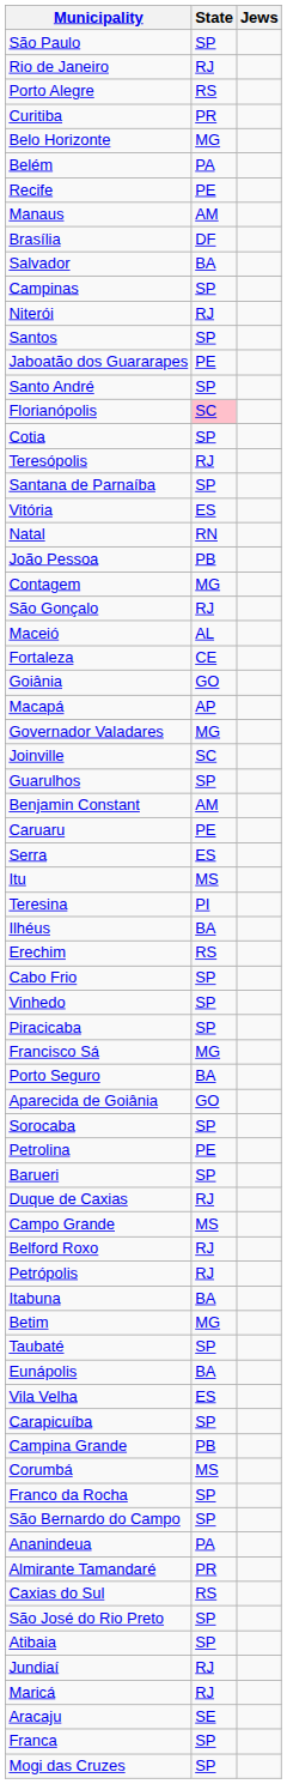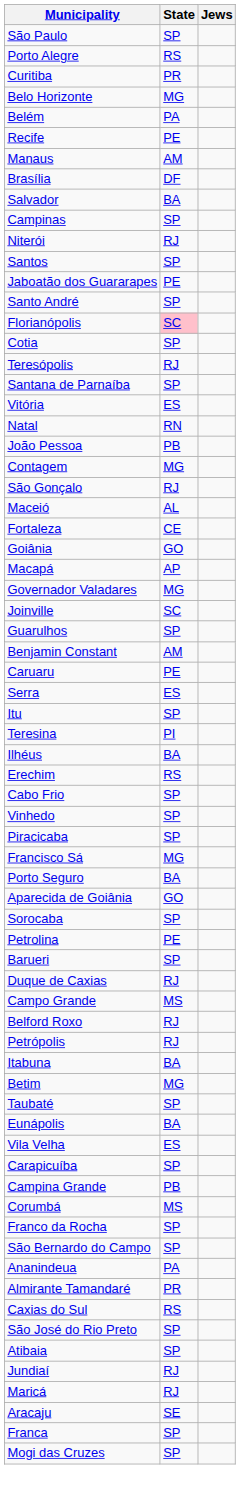 <table class="wikitable sortable">
 <tr>
 <th><a href='#'>Municipality</a></th>
 <th>State</th>
 <th>Jews</th>
 </tr>
 <tr>
 <td><a href='#'>São Paulo</a></td>
 <td><a href='#'>SP</a></td>
-<td></td>
-</tr>
-<tr>
-<td><a href='#'>Rio de Janeiro</a></td>
-<td><a href='#'>RJ</a></td>
 <td></td>
 </tr>
 <tr>
 <td><a href='#'>Porto Alegre</a></td>
 <td><a href='#'>RS</a></td>
 <td></td>
 </tr>
 <tr>
 <td><a href='#'>Curitiba</a></td>
 <td><a href='#'>PR</a></td>
 <td></td>
 </tr>
 <tr>
 <td><a href='#'>Belo Horizonte</a></td>
 <td><a href='#'>MG</a></td>
 <td></td>
 </tr>
 <tr>
 <td><a href='#'>Belém</a></td>
 <td><a href='#'>PA</a></td>
 <td></td>
 </tr>
 <tr>
 <td><a href='#'>Recife</a></td>
 <td><a href='#'>PE</a></td>
 <td></td>
 </tr>
 <tr>
 <td><a href='#'>Manaus</a></td>
 <td><a href='#'>AM</a></td>
 <td></td>
 </tr>
 <tr>
 <td><a href='#'>Brasília</a></td>
 <td><a href='#'>DF</a></td>
 <td></td>
 </tr>
 <tr>
 <td><a href='#'>Salvador</a></td>
 <td><a href='#'>BA</a></td>
 <td></td>
 </tr>
 <tr>
 <td><a href='#'>Campinas</a></td>
 <td><a href='#'>SP</a></td>
 <td></td>
 </tr>
 <tr>
 <td><a href='#'>Niterói</a></td>
 <td><a href='#'>RJ</a></td>
 <td></td>
 </tr>
 <tr>
 <td><a href='#'>Santos</a></td>
 <td><a href='#'>SP</a></td>
 <td></td>
 </tr>
 <tr>
 <td><a href='#'>Jaboatão dos Guararapes</a></td>
 <td><a href='#'>PE</a></td>
 <td></td>
 </tr>
 <tr>
 <td><a href='#'>Santo André</a></td>
 <td><a href='#'>SP</a></td>
 <td></td>
 </tr>
 <tr>
 <td><a href='#'>Florianópolis</a></td>
 <td style="background: pink;"><a href='#'>SC</a></td>
 <td></td>
 </tr>
 <tr>
 <td><a href='#'>Cotia</a></td>
 <td><a href='#'>SP</a></td>
 <td></td>
 </tr>
 <tr>
 <td><a href='#'>Teresópolis</a></td>
 <td><a href='#'>RJ</a></td>
 <td></td>
 </tr>
 <tr>
 <td><a href='#'>Santana de Parnaíba</a></td>
 <td><a href='#'>SP</a></td>
 <td></td>
 </tr>
 <tr>
 <td><a href='#'>Vitória</a></td>
 <td><a href='#'>ES</a></td>
 <td></td>
 </tr>
 <tr>
 <td><a href='#'>Natal</a></td>
 <td><a href='#'>RN</a></td>
 <td></td>
 </tr>
 <tr>
 <td><a href='#'>João Pessoa</a></td>
 <td><a href='#'>PB</a></td>
 <td></td>
 </tr>
 <tr>
 <td><a href='#'>Contagem</a></td>
 <td><a href='#'>MG</a></td>
 <td></td>
 </tr>
 <tr>
 <td><a href='#'>São Gonçalo</a></td>
 <td><a href='#'>RJ</a></td>
 <td></td>
 </tr>
 <tr>
 <td><a href='#'>Maceió</a></td>
 <td><a href='#'>AL</a></td>
 <td></td>
 </tr>
 <tr>
 <td><a href='#'>Fortaleza</a></td>
 <td><a href='#'>CE</a></td>
 <td></td>
 </tr>
 <tr>
 <td><a href='#'>Goiânia</a></td>
 <td><a href='#'>GO</a></td>
 <td></td>
 </tr>
 <tr>
 <td><a href='#'>Macapá</a></td>
 <td><a href='#'>AP</a></td>
 <td></td>
 </tr>
 <tr>
 <td><a href='#'>Governador Valadares</a></td>
 <td><a href='#'>MG</a></td>
 <td></td>
 </tr>
 <tr>
 <td><a href='#'>Joinville</a></td>
 <td><a href='#'>SC</a></td>
 <td></td>
 </tr>
 <tr>
 <td><a href='#'>Guarulhos</a></td>
 <td><a href='#'>SP</a></td>
 <td></td>
 </tr>
 <tr>
 <td><a href='#'>Benjamin Constant</a></td>
 <td><a href='#'>AM</a></td>
 <td></td>
 </tr>
 <tr>
 <td><a href='#'>Caruaru</a></td>
 <td><a href='#'>PE</a></td>
 <td></td>
 </tr>
 <tr>
 <td><a href='#'>Serra</a></td>
 <td><a href='#'>ES</a></td>
 <td></td>
 </tr>
 <tr>
 <td><a href='#'>Itu</a></td>
-<td><a href='#'>MS</a></td>
+<td><a href='#'>SP</a></td>
 <td></td>
 </tr>
 <tr>
 <td><a href='#'>Teresina</a></td>
 <td><a href='#'>PI</a></td>
 <td></td>
 </tr>
 <tr>
 <td><a href='#'>Ilhéus</a></td>
 <td><a href='#'>BA</a></td>
 <td></td>
 </tr>
 <tr>
 <td><a href='#'>Erechim</a></td>
 <td><a href='#'>RS</a></td>
 <td></td>
 </tr>
 <tr>
 <td><a href='#'>Cabo Frio</a></td>
 <td><a href='#'>SP</a></td>
 <td></td>
 </tr>
 <tr>
 <td><a href='#'>Vinhedo</a></td>
 <td><a href='#'>SP</a></td>
 <td></td>
 </tr>
 <tr>
 <td><a href='#'>Piracicaba</a></td>
 <td><a href='#'>SP</a></td>
 <td></td>
 </tr>
 <tr>
 <td><a href='#'>Francisco Sá</a></td>
 <td><a href='#'>MG</a></td>
 <td></td>
 </tr>
 <tr>
 <td><a href='#'>Porto Seguro</a></td>
 <td><a href='#'>BA</a></td>
 <td></td>
 </tr>
 <tr>
 <td><a href='#'>Aparecida de Goiânia</a></td>
 <td><a href='#'>GO</a></td>
 <td></td>
 </tr>
 <tr>
 <td><a href='#'>Sorocaba</a></td>
 <td><a href='#'>SP</a></td>
 <td></td>
 </tr>
 <tr>
 <td><a href='#'>Petrolina</a></td>
 <td><a href='#'>PE</a></td>
 <td></td>
 </tr>
 <tr>
 <td><a href='#'>Barueri</a></td>
 <td><a href='#'>SP</a></td>
 <td></td>
 </tr>
 <tr>
 <td><a href='#'>Duque de Caxias</a></td>
 <td><a href='#'>RJ</a></td>
 <td></td>
 </tr>
 <tr>
 <td><a href='#'>Campo Grande</a></td>
 <td><a href='#'>MS</a></td>
 <td></td>
 </tr>
 <tr>
 <td><a href='#'>Belford Roxo</a></td>
 <td><a href='#'>RJ</a></td>
 <td></td>
 </tr>
 <tr>
 <td><a href='#'>Petrópolis</a></td>
 <td><a href='#'>RJ</a></td>
 <td></td>
 </tr>
 <tr>
 <td><a href='#'>Itabuna</a></td>
 <td><a href='#'>BA</a></td>
 <td></td>
 </tr>
 <tr>
 <td><a href='#'>Betim</a></td>
 <td><a href='#'>MG</a></td>
 <td></td>
 </tr>
 <tr>
 <td><a href='#'>Taubaté</a></td>
 <td><a href='#'>SP</a></td>
 <td></td>
 </tr>
 <tr>
 <td><a href='#'>Eunápolis</a></td>
 <td><a href='#'>BA</a></td>
 <td></td>
 </tr>
 <tr>
 <td><a href='#'>Vila Velha</a></td>
 <td><a href='#'>ES</a></td>
 <td></td>
 </tr>
 <tr>
 <td><a href='#'>Carapicuíba</a></td>
 <td><a href='#'>SP</a></td>
 <td></td>
 </tr>
 <tr>
 <td><a href='#'>Campina Grande</a></td>
 <td><a href='#'>PB</a></td>
 <td></td>
 </tr>
 <tr>
 <td><a href='#'>Corumbá</a></td>
 <td><a href='#'>MS</a></td>
 <td></td>
 </tr>
 <tr>
 <td><a href='#'>Franco da Rocha</a></td>
 <td><a href='#'>SP</a></td>
 <td></td>
 </tr>
 <tr>
 <td><a href='#'>São Bernardo do Campo</a></td>
 <td><a href='#'>SP</a></td>
 <td></td>
 </tr>
 <tr>
 <td><a href='#'>Ananindeua</a></td>
 <td><a href='#'>PA</a></td>
 <td></td>
 </tr>
 <tr>
 <td><a href='#'>Almirante Tamandaré</a></td>
 <td><a href='#'>PR</a></td>
 <td></td>
 </tr>
 <tr>
 <td><a href='#'>Caxias do Sul</a></td>
 <td><a href='#'>RS</a></td>
 <td></td>
 </tr>
 <tr>
 <td><a href='#'>São José do Rio Preto</a></td>
 <td><a href='#'>SP</a></td>
 <td></td>
 </tr>
 <tr>
 <td><a href='#'>Atibaia</a></td>
 <td><a href='#'>SP</a></td>
 <td></td>
 </tr>
 <tr>
 <td><a href='#'>Jundiaí</a></td>
 <td><a href='#'>RJ</a></td>
 <td></td>
 </tr>
 <tr>
 <td><a href='#'>Maricá</a></td>
 <td><a href='#'>RJ</a></td>
 <td></td>
 </tr>
 <tr>
 <td><a href='#'>Aracaju</a></td>
 <td><a href='#'>SE</a></td>
 <td></td>
 </tr>
 <tr>
 <td><a href='#'>Franca</a></td>
 <td><a href='#'>SP</a></td>
 <td></td>
 </tr>
 <tr>
 <td><a href='#'>Mogi das Cruzes</a></td>
 <td><a href='#'>SP</a></td>
 <td></td>
 </tr>
 </table>
